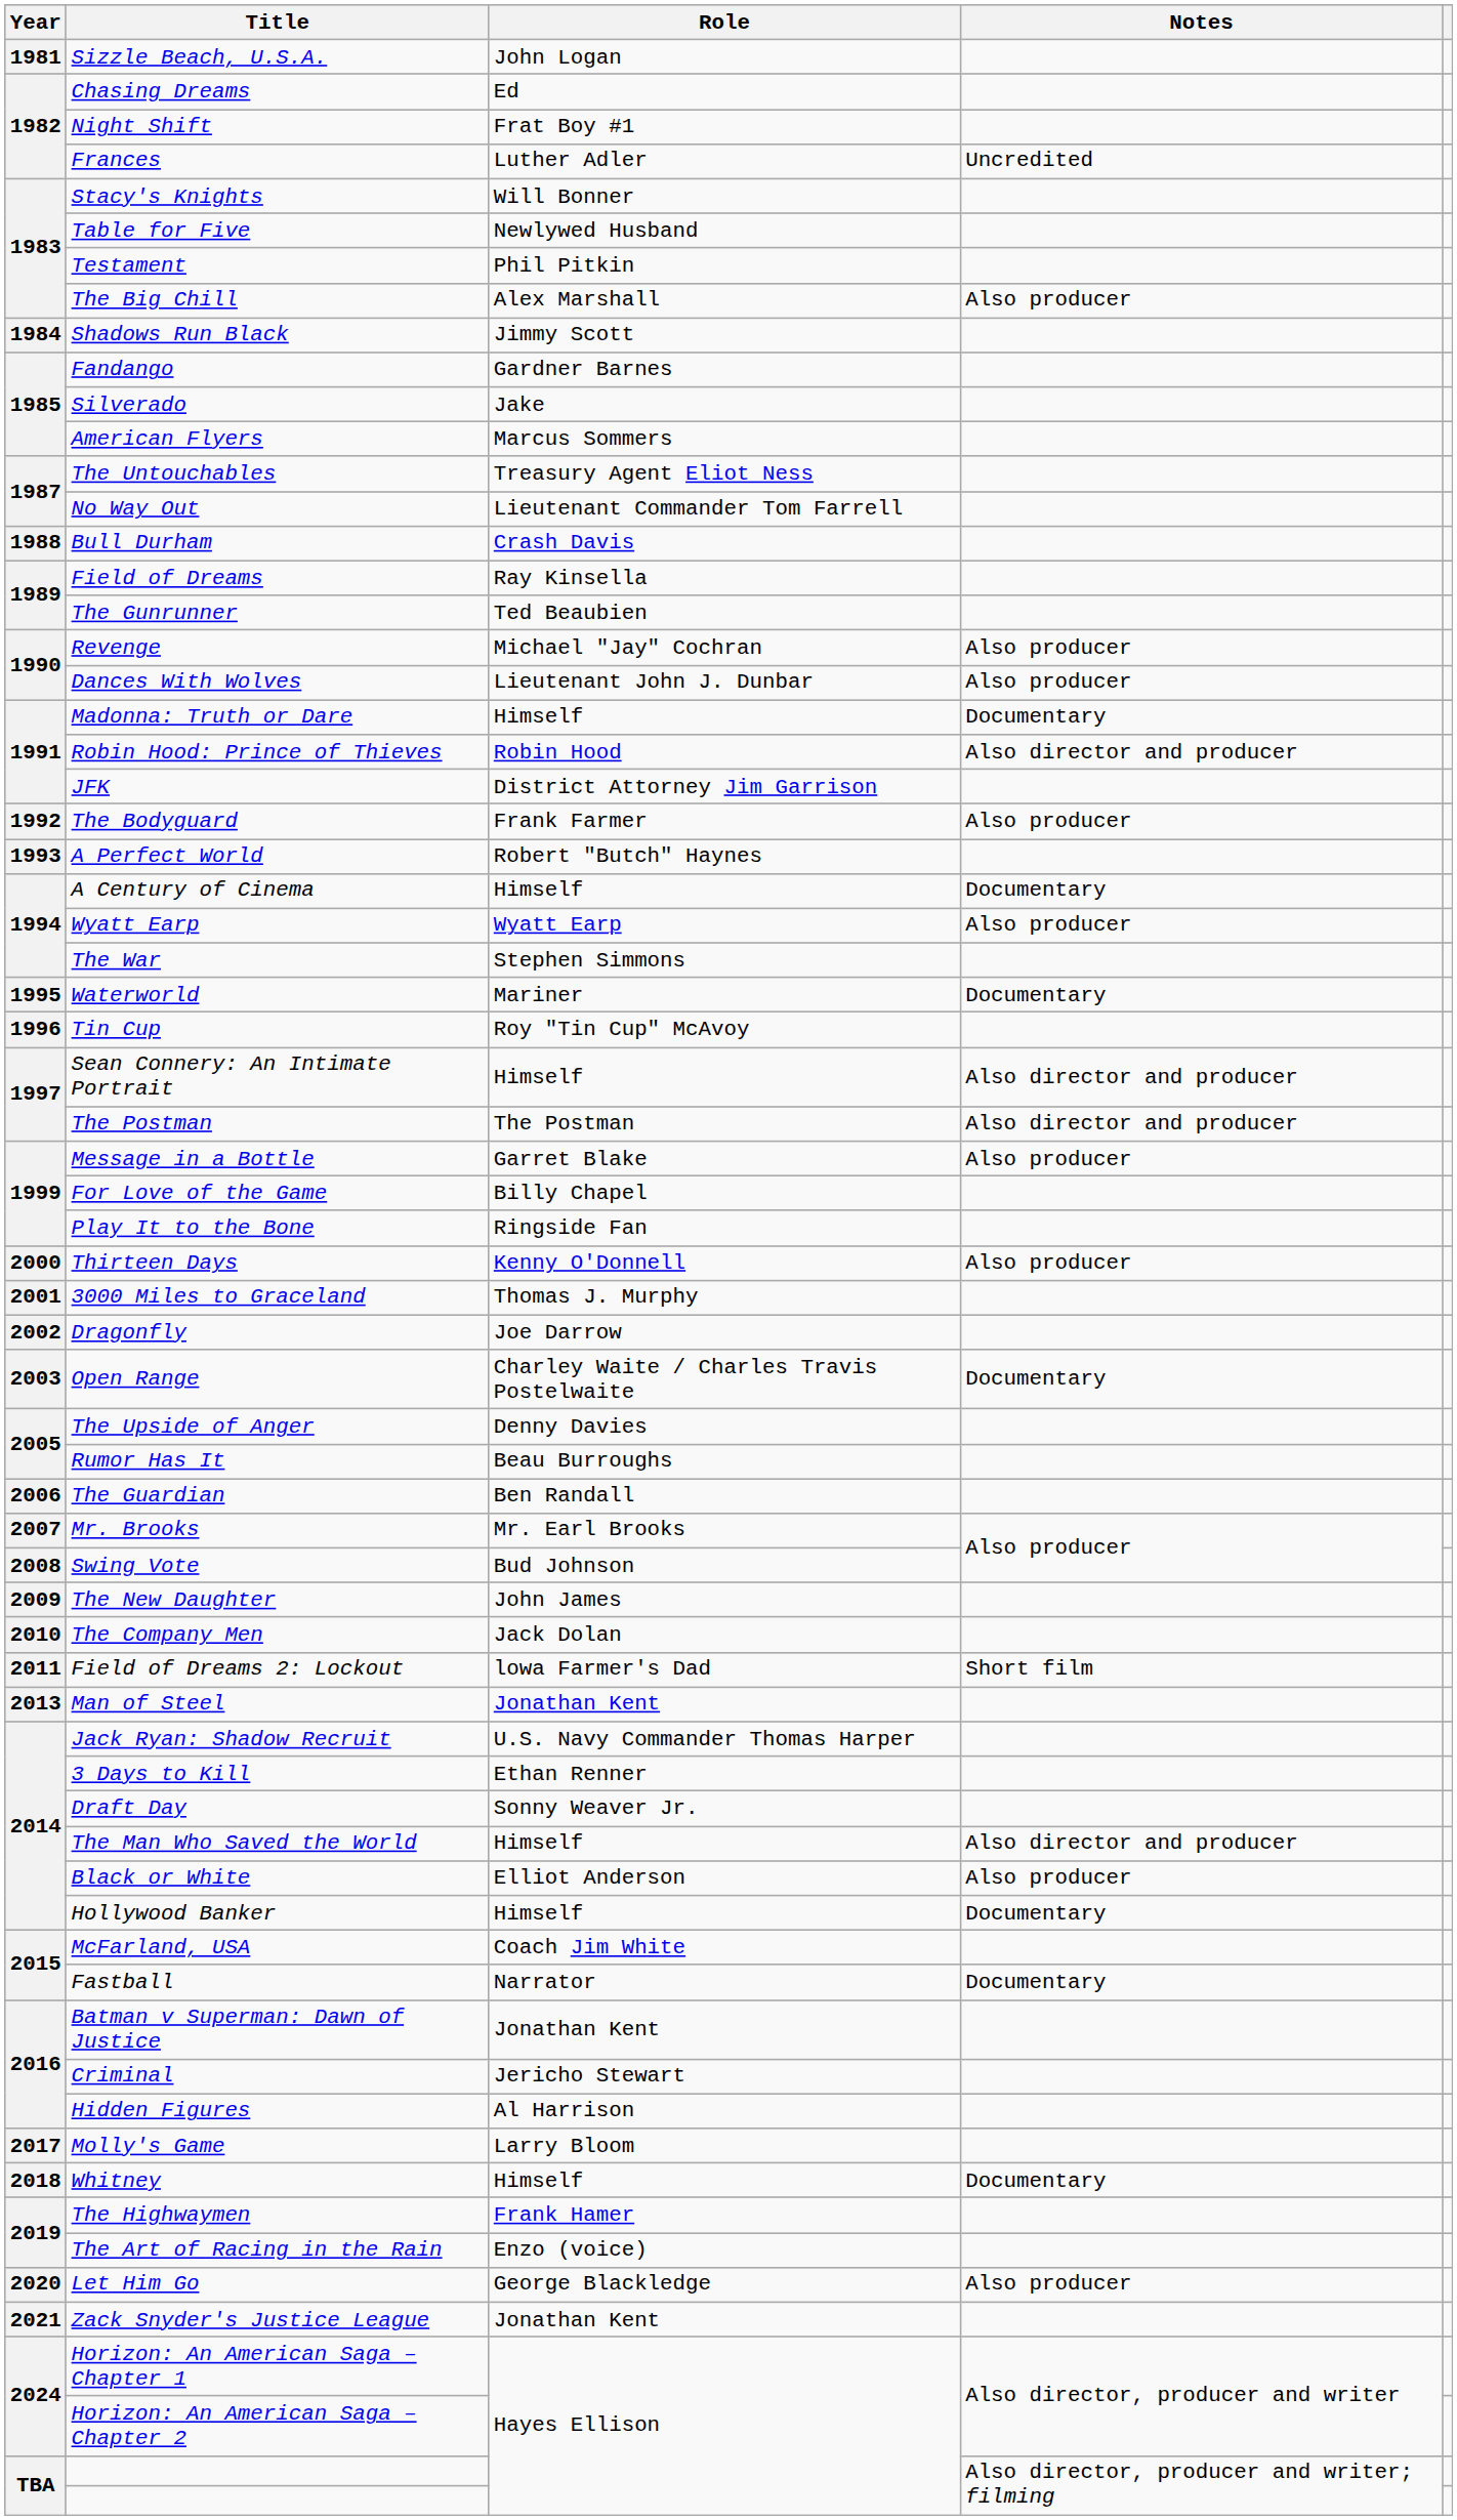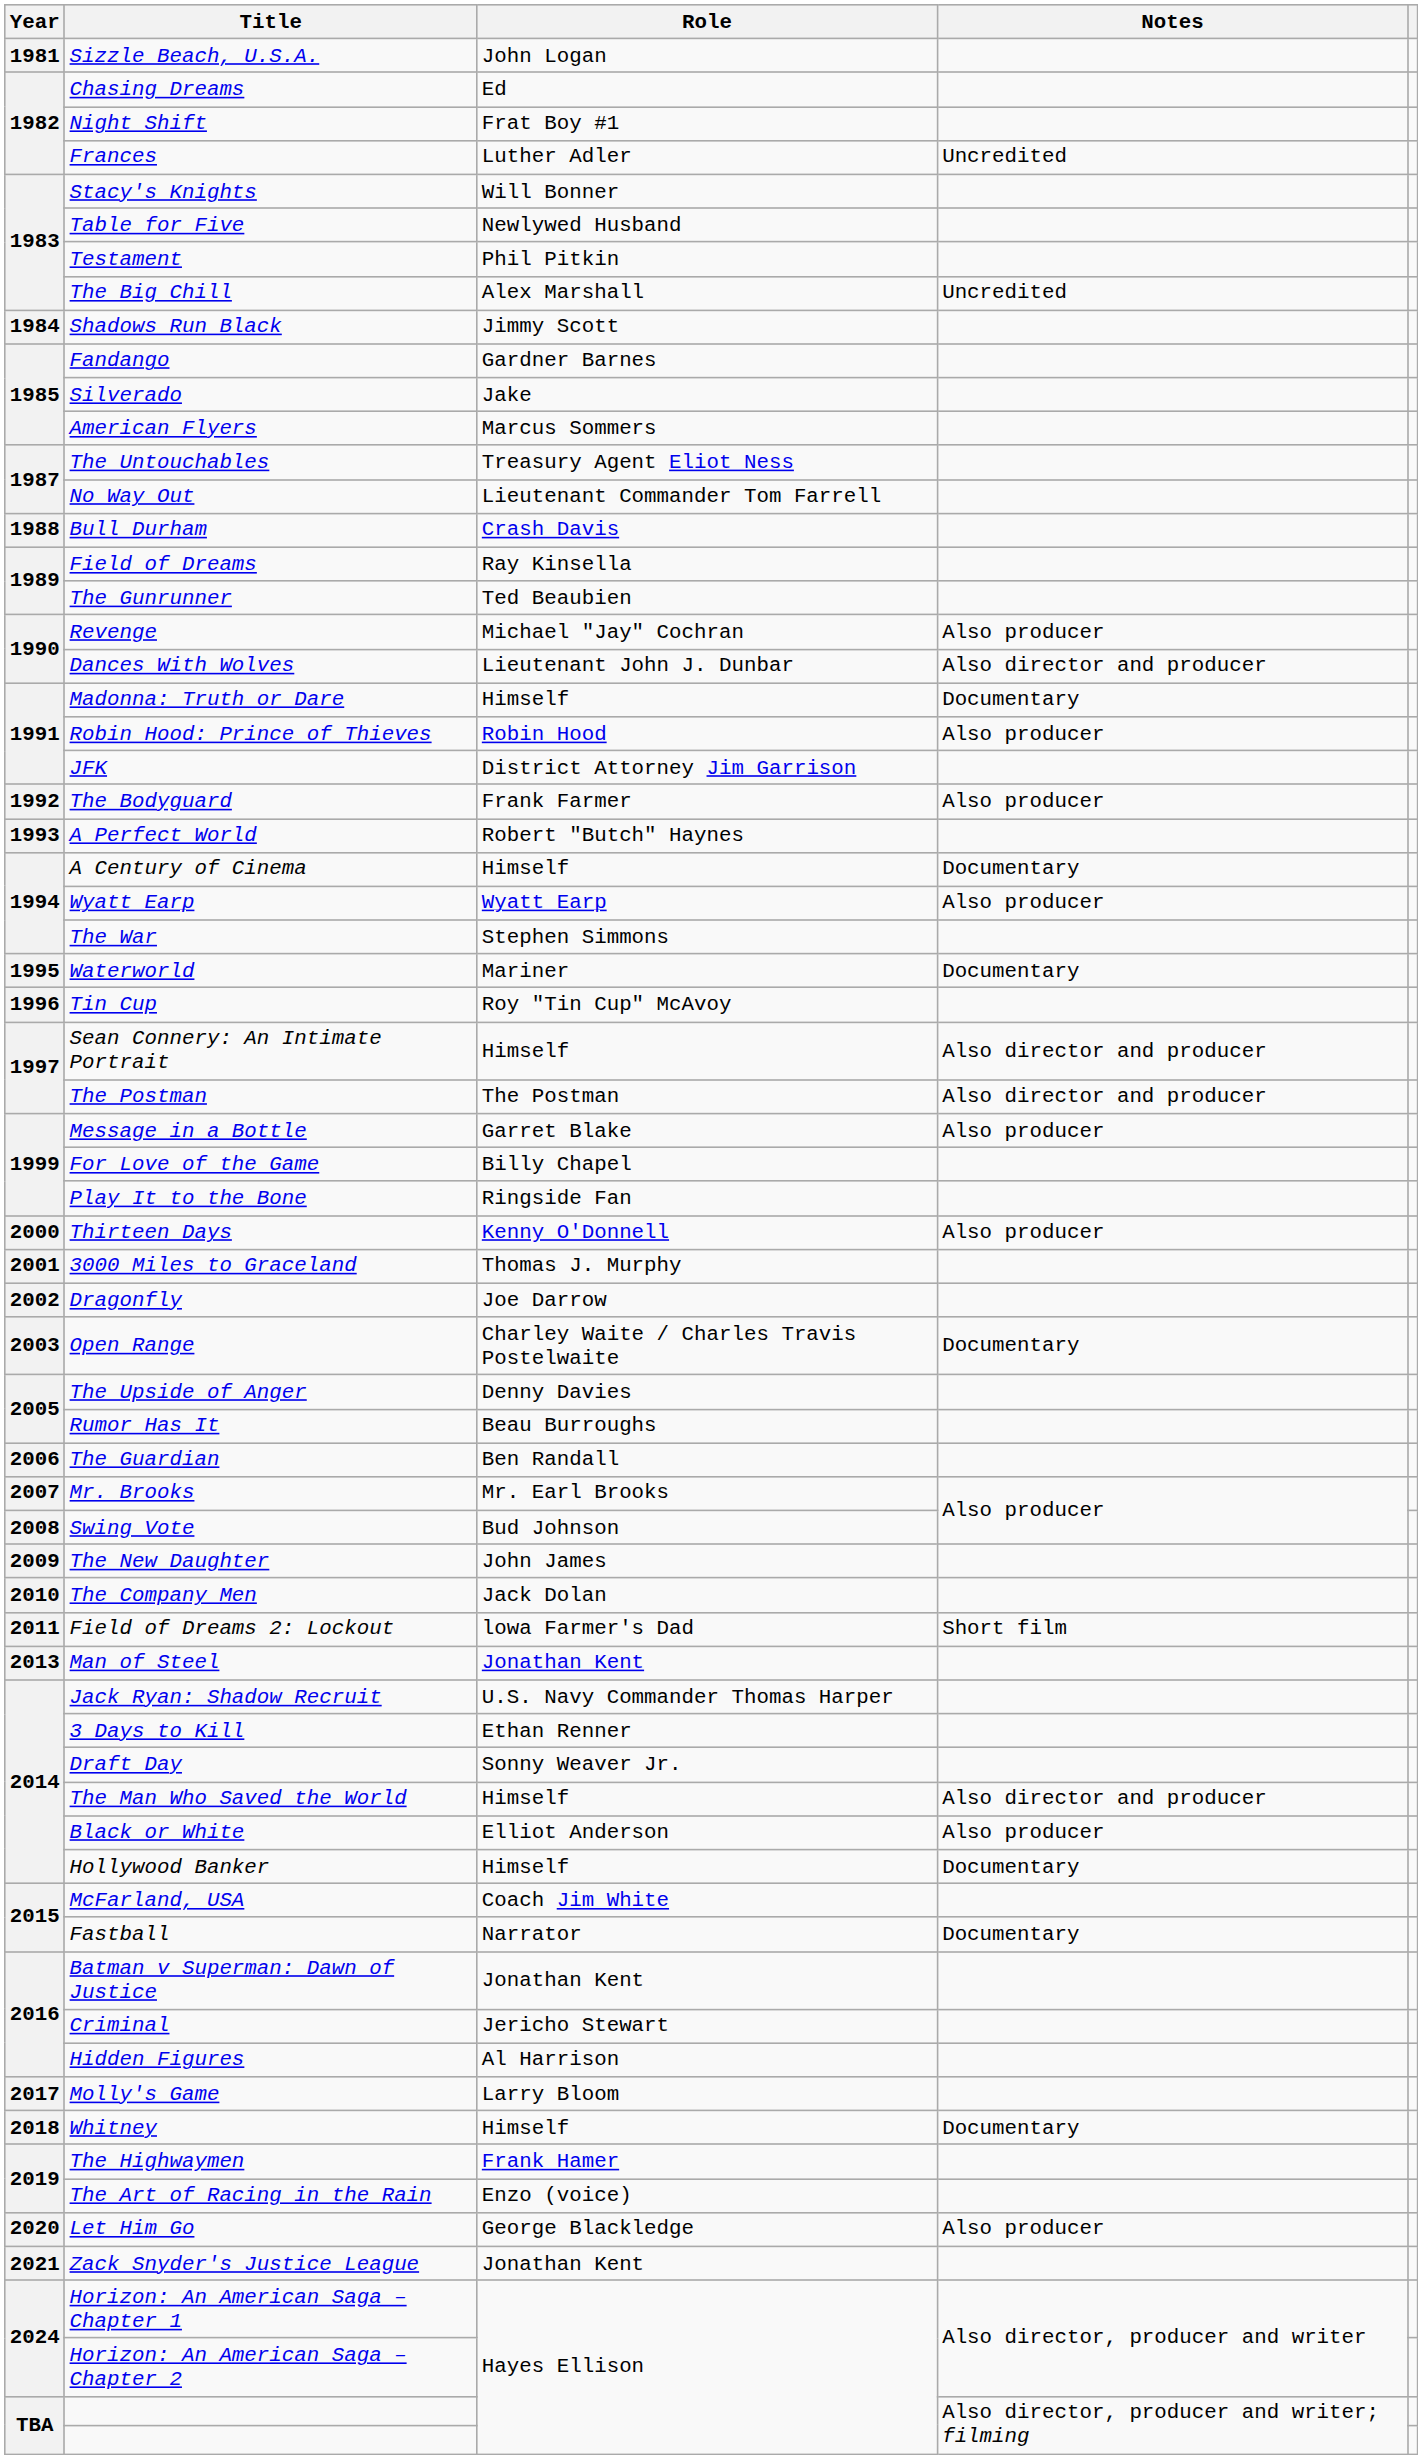 <table class="wikitable plainrowheaders sortable" style="margin-right: 0;">
 <tr>
 <th scope="col">Year</th>
 <th scope="col">Title</th>
 <th scope="col">Role</th>
 <th scope="col" class="unsortable">Notes</th>
 <th scope="col" class="unsortable"></th>
 </tr>
 <tr>
 <th scope="row">1981</th>
 <td><em><a href='#'>Sizzle Beach, U.S.A.</a></em></td>
 <td>John Logan</td>
 <td></td>
 <td style="text-align: center;"></td>
 </tr>
 <tr>
 <th rowspan="3" scope="row">1982</th>
 <td><em><a href='#'>Chasing Dreams</a></em></td>
 <td>Ed</td>
 <td></td>
 <td style="text-align: center;"></td>
 </tr>
 <tr>
 <td><em><a href='#'>Night Shift</a></em></td>
 <td>Frat Boy #1</td>
 <td></td>
 <td style="text-align: center;"></td>
 </tr>
 <tr>
 <td><em><a href='#'>Frances</a></em></td>
 <td>Luther Adler</td>
 <td>Uncredited</td>
 <td style="text-align: center;"></td>
 </tr>
 <tr>
 <th rowspan="4" scope="row">1983</th>
 <td><em><a href='#'>Stacy's Knights</a></em></td>
 <td>Will Bonner</td>
 <td></td>
 <td style="text-align: center;"></td>
 </tr>
 <tr>
 <td><em><a href='#'>Table for Five</a></em></td>
 <td>Newlywed Husband</td>
 <td></td>
 <td style="text-align: center;"></td>
 </tr>
 <tr>
 <td><em><a href='#'>Testament</a></em></td>
 <td>Phil Pitkin</td>
 <td></td>
 <td style="text-align: center;"></td>
 </tr>
 <tr>
 <td><em><a href='#'>The Big Chill</a></em></td>
 <td>Alex Marshall</td>
-<td>Also producer</td>
+<td>Uncredited</td>
 <td style="text-align: center;"></td>
 </tr>
 <tr>
 <th scope="row">1984</th>
 <td><em><a href='#'>Shadows Run Black</a></em></td>
 <td>Jimmy Scott</td>
 <td></td>
 <td style="text-align: center;"></td>
 </tr>
 <tr>
 <th rowspan="3" scope="row">1985</th>
 <td><em><a href='#'>Fandango</a></em></td>
 <td>Gardner Barnes</td>
 <td></td>
 <td style="text-align: center;"></td>
 </tr>
 <tr>
 <td><em><a href='#'>Silverado</a></em></td>
 <td>Jake</td>
 <td></td>
 <td style="text-align: center;"></td>
 </tr>
 <tr>
 <td><em><a href='#'>American Flyers</a></em></td>
 <td>Marcus Sommers</td>
 <td></td>
 <td style="text-align: center;"></td>
 </tr>
 <tr>
 <th rowspan="2" scope="row">1987</th>
 <td><em><a href='#'>The Untouchables</a></em></td>
 <td>Treasury Agent <a href='#'>Eliot Ness</a></td>
 <td></td>
 <td style="text-align: center;"></td>
 </tr>
 <tr>
 <td><em><a href='#'>No Way Out</a></em></td>
 <td>Lieutenant Commander Tom Farrell</td>
 <td></td>
 <td style="text-align: center;"></td>
 </tr>
 <tr>
 <th scope="row">1988</th>
 <td><em><a href='#'>Bull Durham</a></em></td>
 <td><a href='#'>Crash Davis</a></td>
 <td></td>
 <td style="text-align: center;"></td>
 </tr>
 <tr>
 <th rowspan="2" scope="row">1989</th>
 <td><em><a href='#'>Field of Dreams</a></em></td>
 <td>Ray Kinsella</td>
 <td></td>
 <td style="text-align: center;"></td>
 </tr>
 <tr>
 <td><em><a href='#'>The Gunrunner</a></em></td>
 <td>Ted Beaubien</td>
 <td></td>
 <td style="text-align: center;"></td>
 </tr>
 <tr>
 <th rowspan="2" scope="row">1990</th>
 <td><em><a href='#'>Revenge</a></em></td>
 <td>Michael "Jay" Cochran</td>
 <td>Also producer</td>
 <td style="text-align: center;"></td>
 </tr>
 <tr>
 <td><em><a href='#'>Dances With Wolves</a></em></td>
 <td>Lieutenant John J. Dunbar</td>
-<td>Also producer</td>
+<td>Also director and producer</td>
 <td style="text-align: center;"></td>
 </tr>
 <tr>
 <th rowspan="3" scope="row">1991</th>
 <td><em><a href='#'>Madonna: Truth or Dare</a></em></td>
 <td>Himself</td>
 <td>Documentary</td>
 <td></td>
 </tr>
 <tr>
 <td><em><a href='#'>Robin Hood: Prince of Thieves</a></em></td>
 <td><a href='#'>Robin Hood</a></td>
-<td>Also director and producer</td>
+<td>Also producer</td>
 <td style="text-align: center;"></td>
 </tr>
 <tr>
 <td><em><a href='#'>JFK</a></em></td>
 <td>District Attorney <a href='#'>Jim Garrison</a></td>
 <td></td>
 <td style="text-align: center;"></td>
 </tr>
 <tr>
 <th scope="row">1992</th>
 <td><em><a href='#'>The Bodyguard</a></em></td>
 <td>Frank Farmer</td>
 <td>Also producer</td>
 <td style="text-align: center;"></td>
 </tr>
 <tr>
 <th scope="row">1993</th>
 <td><em><a href='#'>A Perfect World</a></em></td>
 <td>Robert "Butch" Haynes</td>
 <td></td>
 <td style="text-align: center;"></td>
 </tr>
 <tr>
 <th rowspan="3" scope="row">1994</th>
 <td><em>A Century of Cinema</em></td>
 <td>Himself</td>
 <td>Documentary</td>
 <td style="text-align: center;"></td>
 </tr>
 <tr>
 <td><em><a href='#'>Wyatt Earp</a></em></td>
 <td><a href='#'>Wyatt Earp</a></td>
 <td>Also producer</td>
 <td style="text-align: center;"></td>
 </tr>
 <tr>
 <td><em><a href='#'>The War</a></em></td>
 <td>Stephen Simmons</td>
 <td></td>
 <td style="text-align: center;"></td>
 </tr>
 <tr>
 <th scope="row">1995</th>
 <td><em><a href='#'>Waterworld</a></em></td>
 <td>Mariner</td>
 <td>Documentary</td>
 <td style="text-align: center;"></td>
 </tr>
 <tr>
 <th scope="row">1996</th>
 <td><em><a href='#'>Tin Cup</a></em></td>
 <td>Roy "Tin Cup" McAvoy</td>
 <td></td>
 <td style="text-align: center;"></td>
 </tr>
 <tr>
 <th rowspan="2" scope="row">1997</th>
 <td><em>Sean Connery: An Intimate Portrait</em></td>
 <td>Himself</td>
 <td>Also director and producer</td>
 <td style="text-align: center;"></td>
 </tr>
 <tr>
 <td><em><a href='#'>The Postman</a></em></td>
 <td>The Postman</td>
 <td>Also director and producer</td>
 <td style="text-align: center;"></td>
 </tr>
 <tr>
 <th rowspan="3" scope="row">1999</th>
 <td><em><a href='#'>Message in a Bottle</a></em></td>
 <td>Garret Blake</td>
 <td>Also producer</td>
 <td style="text-align: center;"></td>
 </tr>
 <tr>
 <td><em><a href='#'>For Love of the Game</a></em></td>
 <td>Billy Chapel</td>
 <td></td>
 <td style="text-align: center;"></td>
 </tr>
 <tr>
 <td><em><a href='#'>Play It to the Bone</a></em></td>
 <td>Ringside Fan</td>
 <td></td>
 <td style="text-align: center;"></td>
 </tr>
 <tr>
 <th scope="row">2000</th>
 <td><em><a href='#'>Thirteen Days</a></em></td>
 <td><a href='#'>Kenny O'Donnell</a></td>
 <td>Also producer</td>
 <td style="text-align: center;"></td>
 </tr>
 <tr>
 <th scope="row">2001</th>
 <td><em><a href='#'>3000 Miles to Graceland</a></em></td>
 <td>Thomas J. Murphy</td>
 <td></td>
 <td style="text-align: center;"></td>
 </tr>
 <tr>
 <th scope="row">2002</th>
 <td><em><a href='#'>Dragonfly</a></em></td>
 <td>Joe Darrow</td>
 <td></td>
 <td style="text-align: center;"></td>
 </tr>
 <tr>
 <th scope="row">2003</th>
 <td><em><a href='#'>Open Range</a></em></td>
 <td>Charley Waite / Charles Travis Postelwaite</td>
 <td>Documentary</td>
 <td style="text-align: center;"></td>
 </tr>
 <tr>
 <th rowspan="2" scope="row">2005</th>
 <td><em><a href='#'>The Upside of Anger</a></em></td>
 <td>Denny Davies</td>
 <td></td>
 <td style="text-align: center;"></td>
 </tr>
 <tr>
 <td><em><a href='#'>Rumor Has It</a></em></td>
 <td>Beau Burroughs</td>
 <td></td>
 <td style="text-align: center;"></td>
 </tr>
 <tr>
 <th scope="row">2006</th>
 <td><em><a href='#'>The Guardian</a></em></td>
 <td>Ben Randall</td>
 <td></td>
 <td style="text-align: center;"></td>
 </tr>
 <tr>
 <th scope="row">2007</th>
 <td><em><a href='#'>Mr. Brooks</a></em></td>
 <td>Mr. Earl Brooks</td>
 <td rowspan="2">Also producer</td>
 <td style="text-align: center;"></td>
 </tr>
 <tr>
 <th scope="row">2008</th>
 <td><em><a href='#'>Swing Vote</a></em></td>
 <td>Bud Johnson</td>
 <td style="text-align: center;"></td>
 </tr>
 <tr>
 <th scope="row">2009</th>
 <td><em><a href='#'>The New Daughter</a></em></td>
 <td>John James</td>
 <td></td>
 <td style="text-align: center;"></td>
 </tr>
 <tr>
 <th scope="row">2010</th>
 <td><em><a href='#'>The Company Men</a></em></td>
 <td>Jack Dolan</td>
 <td></td>
 <td style="text-align: center;"></td>
 </tr>
 <tr>
 <th scope="row">2011</th>
 <td><em>Field of Dreams 2: Lockout</em></td>
 <td>lowa Farmer's Dad</td>
 <td>Short film</td>
 <td></td>
 </tr>
 <tr>
 <th scope="row">2013</th>
 <td><em><a href='#'>Man of Steel</a></em></td>
 <td><a href='#'>Jonathan Kent</a></td>
 <td></td>
 <td style="text-align: center;"></td>
 </tr>
 <tr>
 <th rowspan="6" scope="row">2014</th>
 <td><em><a href='#'>Jack Ryan: Shadow Recruit</a></em></td>
 <td>U.S. Navy Commander Thomas Harper</td>
 <td></td>
 <td style="text-align: center;"></td>
 </tr>
 <tr>
 <td><em><a href='#'>3 Days to Kill</a></em></td>
 <td>Ethan Renner</td>
 <td></td>
 <td style="text-align: center;"></td>
 </tr>
 <tr>
 <td><em><a href='#'>Draft Day</a></em></td>
 <td>Sonny Weaver Jr.</td>
 <td></td>
 <td style="text-align: center;"></td>
 </tr>
 <tr>
 <td><em><a href='#'>The Man Who Saved the World</a></em></td>
 <td>Himself</td>
 <td>Also director and producer</td>
 <td style="text-align: center;"></td>
 </tr>
 <tr>
 <td><em><a href='#'>Black or White</a></em></td>
 <td>Elliot Anderson</td>
 <td>Also producer</td>
 <td style="text-align: center;"></td>
 </tr>
 <tr>
 <td><em>Hollywood Banker</em></td>
 <td>Himself</td>
 <td>Documentary</td>
 <td></td>
 </tr>
 <tr>
 <th rowspan="2" scope="row">2015</th>
 <td><em><a href='#'>McFarland, USA</a></em></td>
 <td>Coach <a href='#'>Jim White</a></td>
 <td></td>
 <td style="text-align: center;"></td>
 </tr>
 <tr>
 <td scope="row"><em>Fastball</em></td>
 <td>Narrator</td>
 <td>Documentary</td>
 <td></td>
 </tr>
 <tr>
 <th rowspan="3" scope="row">2016</th>
 <td><em><a href='#'>Batman v Superman: Dawn of Justice</a></em></td>
 <td>Jonathan Kent</td>
 <td></td>
 <td style="text-align: center;"></td>
 </tr>
 <tr>
 <td><em><a href='#'>Criminal</a></em></td>
 <td>Jericho Stewart</td>
 <td></td>
 <td style="text-align: center;"></td>
 </tr>
 <tr>
 <td><em><a href='#'>Hidden Figures</a></em></td>
 <td>Al Harrison</td>
 <td></td>
 <td style="text-align: center;"></td>
 </tr>
 <tr>
 <th scope="row">2017</th>
 <td><em><a href='#'>Molly's Game</a></em></td>
 <td>Larry Bloom</td>
 <td></td>
 <td style="text-align: center;"></td>
 </tr>
 <tr>
 <th scope="row">2018</th>
 <td><em><a href='#'>Whitney</a></em></td>
 <td>Himself</td>
 <td>Documentary</td>
 <td></td>
 </tr>
 <tr>
 <th rowspan="2" scope="row">2019</th>
 <td><em><a href='#'>The Highwaymen</a></em></td>
 <td><a href='#'>Frank Hamer</a></td>
 <td></td>
 <td style="text-align: center;"></td>
 </tr>
 <tr>
 <td><em><a href='#'>The Art of Racing in the Rain</a></em></td>
 <td>Enzo (voice)</td>
 <td></td>
 <td style="text-align: center;"></td>
 </tr>
 <tr>
 <th scope="row">2020</th>
 <td><em><a href='#'>Let Him Go</a></em></td>
 <td>George Blackledge</td>
 <td>Also producer</td>
 <td style="text-align: center;"></td>
 </tr>
 <tr>
 <th scope="row">2021</th>
 <td><em><a href='#'>Zack Snyder's Justice League</a></em></td>
 <td>Jonathan Kent</td>
 <td></td>
 <td style="text-align: center;"></td>
 </tr>
 <tr>
 <th rowspan="2" scope="row">2024</th>
 <td><em><a href='#'>Horizon: An American Saga – Chapter 1</a></em></td>
 <td rowspan=4>Hayes Ellison</td>
 <td rowspan="2">Also director, producer and writer</td>
 <td style="text-align: center;"></td>
 </tr>
 <tr>
 <td><em><a href='#'>Horizon: An American Saga – Chapter 2</a></em></td>
 <td style="text-align: center;"></td>
 </tr>
 <tr>
 <th rowspan="2" scope="row">TBA</th>
 <td></td>
 <td rowspan="2">Also director, producer and writer; <em>filming</em></td>
 <td style="text-align: center;"></td>
 </tr>
 <tr>
 <td></td>
 <td style="text-align: center;"></td>
 </tr>
 </table>
